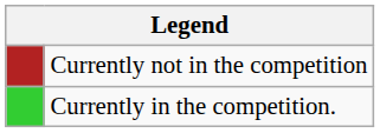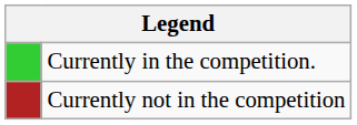 <table class="wikitable" style="font-size: 85%">
 <tr>
 <th colspan=2>Legend</th>
 </tr>
 <tr>
+<td style="background:#32CD32; width:15px;"> </td>
+<td>Currently in the competition.</td>
+</tr>
+<tr>
 <td style="background:#B22222; width:15px;"> </td>
 <td>Currently not in the competition</td>
 </tr>
-<tr>
-<td style="background:#32CD32; width:15px;"> </td>
-<td>Currently in the competition.</td>
-</tr>
 </table>
